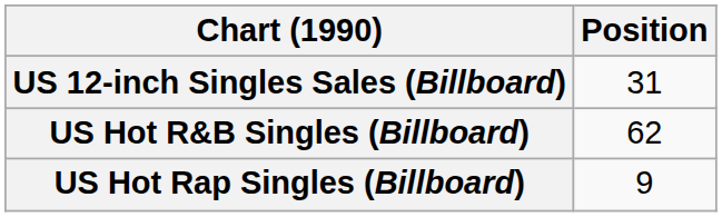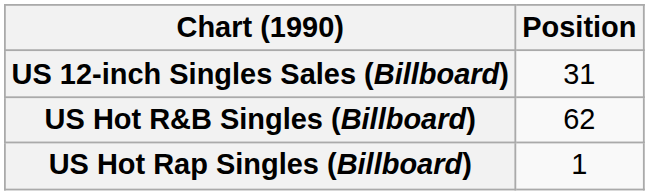 <table class="wikitable sortable plainrowheaders" style="text-align:center">
 <tr>
 <th>Chart (1990)</th>
 <th>Position</th>
 </tr>
 <tr>
 <th scope="row">US 12-inch Singles Sales (<em>Billboard</em>)</th>
 <td>31</td>
 </tr>
 <tr>
 <th scope="row">US Hot R&B Singles (<em>Billboard</em>)</th>
 <td>62</td>
 </tr>
 <tr>
 <th scope="row">US Hot Rap Singles (<em>Billboard</em>)</th>
-<td>9</td>
+<td>1</td>
 </tr>
 </table>
